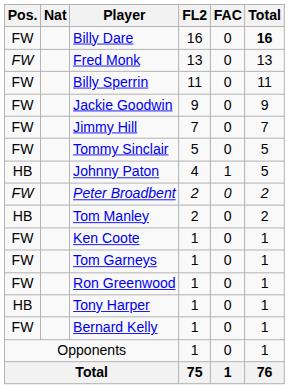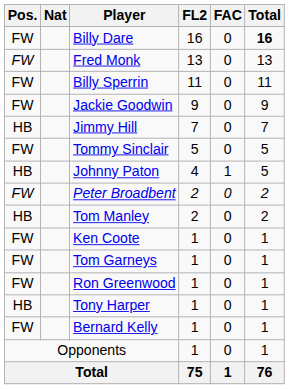 <table class="wikitable"  style="text-align:center; border:1px #aaa solid;">
 <tr>
 <th>Pos.</th>
 <th>Nat</th>
 <th>Player</th>
 <th>FL2</th>
 <th>FAC</th>
 <th>Total</th>
 </tr>
 <tr>
 <td>FW</td>
 <td></td>
 <td style="text-align:left;"><a href='#'>Billy Dare</a></td>
 <td>16</td>
 <td>0</td>
 <td><strong>16</strong></td>
 </tr>
 <tr>
 <td><em>FW</em></td>
 <td><em></em></td>
 <td style="text-align:left;"><a href='#'>Fred Monk</a></td>
 <td>13</td>
 <td>0</td>
 <td>13</td>
 </tr>
 <tr>
 <td>FW</td>
 <td></td>
 <td style="text-align:left;"><a href='#'>Billy Sperrin</a></td>
 <td>11</td>
 <td>0</td>
 <td>11</td>
 </tr>
 <tr>
 <td>FW</td>
 <td></td>
 <td style="text-align:left;"><a href='#'>Jackie Goodwin</a></td>
 <td>9</td>
 <td>0</td>
 <td>9</td>
 </tr>
 <tr>
-<td>FW</td>
+<td>HB</td>
 <td></td>
 <td style="text-align:left;"><a href='#'>Jimmy Hill</a></td>
 <td>7</td>
 <td>0</td>
 <td>7</td>
 </tr>
 <tr>
 <td>FW</td>
 <td></td>
 <td style="text-align:left;"><a href='#'>Tommy Sinclair</a></td>
 <td>5</td>
 <td>0</td>
 <td>5</td>
 </tr>
 <tr>
 <td>HB</td>
 <td></td>
 <td style="text-align:left;"><a href='#'>Johnny Paton</a></td>
 <td>4</td>
 <td>1</td>
 <td>5</td>
 </tr>
 <tr>
 <td><em>FW</em></td>
 <td><em></em></td>
 <td style="text-align:left;"><a href='#'><em>Peter Broadbent</em></a></td>
 <td><em>2</em></td>
 <td><em>0</em></td>
 <td><em>2</em></td>
 </tr>
 <tr>
 <td>HB</td>
 <td><em></em></td>
 <td style="text-align:left;"><a href='#'>Tom Manley</a></td>
 <td>2</td>
 <td>0</td>
 <td>2</td>
 </tr>
 <tr>
 <td>FW</td>
 <td><em></em></td>
 <td style="text-align:left;"><a href='#'>Ken Coote</a></td>
 <td>1</td>
 <td>0</td>
 <td>1</td>
 </tr>
 <tr>
 <td>FW</td>
 <td><em></em></td>
 <td style="text-align:left;"><a href='#'>Tom Garneys</a></td>
 <td>1</td>
 <td>0</td>
 <td>1</td>
 </tr>
 <tr>
 <td>FW</td>
 <td></td>
 <td style="text-align:left;"><a href='#'>Ron Greenwood</a></td>
 <td>1</td>
 <td>0</td>
 <td>1</td>
 </tr>
 <tr>
 <td>HB</td>
 <td></td>
 <td style="text-align:left;"><a href='#'>Tony Harper</a></td>
 <td>1</td>
 <td>0</td>
 <td>1</td>
 </tr>
 <tr>
 <td>FW</td>
 <td></td>
 <td style="text-align:left;"><a href='#'>Bernard Kelly</a></td>
 <td>1</td>
 <td>0</td>
 <td>1</td>
 </tr>
 <tr>
 <td colspan="3">Opponents</td>
 <td>1</td>
 <td>0</td>
 <td>1</td>
 </tr>
 <tr>
 <th colspan="3">Total</th>
 <th>75</th>
 <th>1</th>
 <th>76</th>
 </tr>
 </table>
